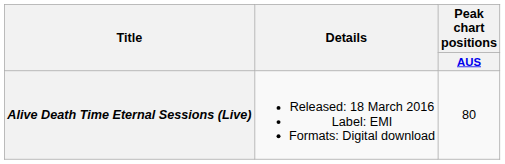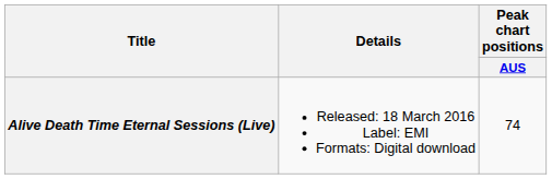 <table class="wikitable plainrowheaders" style="text-align:center;">
 <tr>
 <th scope="col" rowspan="2">Title</th>
 <th scope="col" rowspan="2">Details</th>
 <th scope="col" colspan="1">Peak chart positions</th>
 </tr>
 <tr>
 <th scope="col" style="width:3em;font-size:90%;"><a href='#'>AUS</a><br></th>
 </tr>
 <tr>
 <th scope="row"><em>Alive Death Time Eternal Sessions (Live)</em></th>
 <td><br><ul><li>Released: 18 March 2016</li><li>Label: EMI</li><li>Formats: Digital download</li></ul></td>
-<td>80</td>
+<td>74</td>
 </tr>
 </table>
